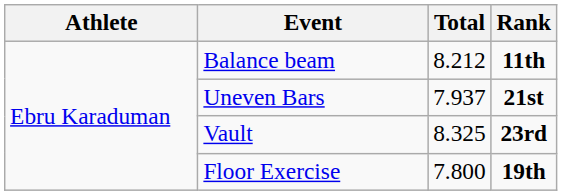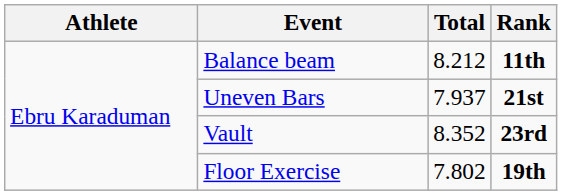 <table class=wikitable>
 <tr>
 <th width=125>Athlete</th>
 <th width=150>Event</th>
 <th>Total</th>
 <th>Rank</th>
 </tr>
 <tr>
 <td rowspan=4><a href='#'>Ebru Karaduman</a></td>
 <td><a href='#'>Balance beam</a></td>
 <td>8.212</td>
 <td align=center><strong>11th</strong></td>
 </tr>
 <tr>
 <td><a href='#'>Uneven Bars</a></td>
 <td>7.937</td>
 <td align=center><strong>21st</strong></td>
 </tr>
 <tr>
 <td><a href='#'>Vault</a></td>
-<td>8.325</td>
+<td>8.352</td>
 <td align=center><strong>23rd</strong></td>
 </tr>
 <tr>
 <td><a href='#'>Floor Exercise</a></td>
-<td>7.800</td>
+<td>7.802</td>
 <td align=center><strong>19th</strong></td>
 </tr>
 </table>
